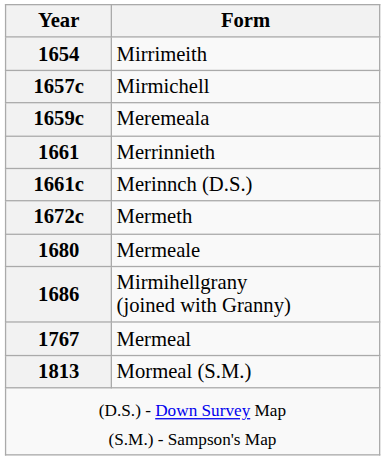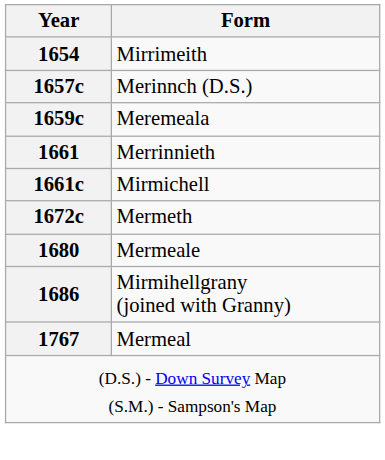 <table class="wikitable" style="margin:0 0 0 3em; border:1px solid darkgrey;">
 <tr>
 <th style="width:75px;">Year</th>
 <th style="width:200px;">Form</th>
 </tr>
 <tr>
 <th>1654</th>
 <td>Mirrimeith</td>
 </tr>
 <tr>
 <th>1657c</th>
-<td>Mirmichell</td>
+<td>Merinnch (D.S.) </td>
 </tr>
 <tr>
 <th>1659c</th>
 <td>Meremeala</td>
 </tr>
 <tr>
 <th>1661</th>
 <td>Merrinnieth</td>
 </tr>
 <tr>
 <th>1661c</th>
-<td>Merinnch (D.S.) </td>
+<td>Mirmichell</td>
 </tr>
 <tr>
 <th>1672c</th>
 <td>Mermeth</td>
 </tr>
 <tr>
 <th>1680</th>
 <td>Mermeale</td>
 </tr>
 <tr>
 <th>1686</th>
 <td>Mirmihellgrany<br>(joined with Granny)</td>
 </tr>
 <tr>
 <th>1767</th>
 <td>Mermeal</td>
 </tr>
 <tr>
-<th>1813</th>
-<td>Mormeal (S.M.) </td>
-</tr>
-<tr>
 <td colspan="2" align="center"><sub>(D.S.) - <a href='#'>Down Survey</a> Map<br>(S.M.) - Sampson's Map</sub></td>
 </tr>
 </table>
